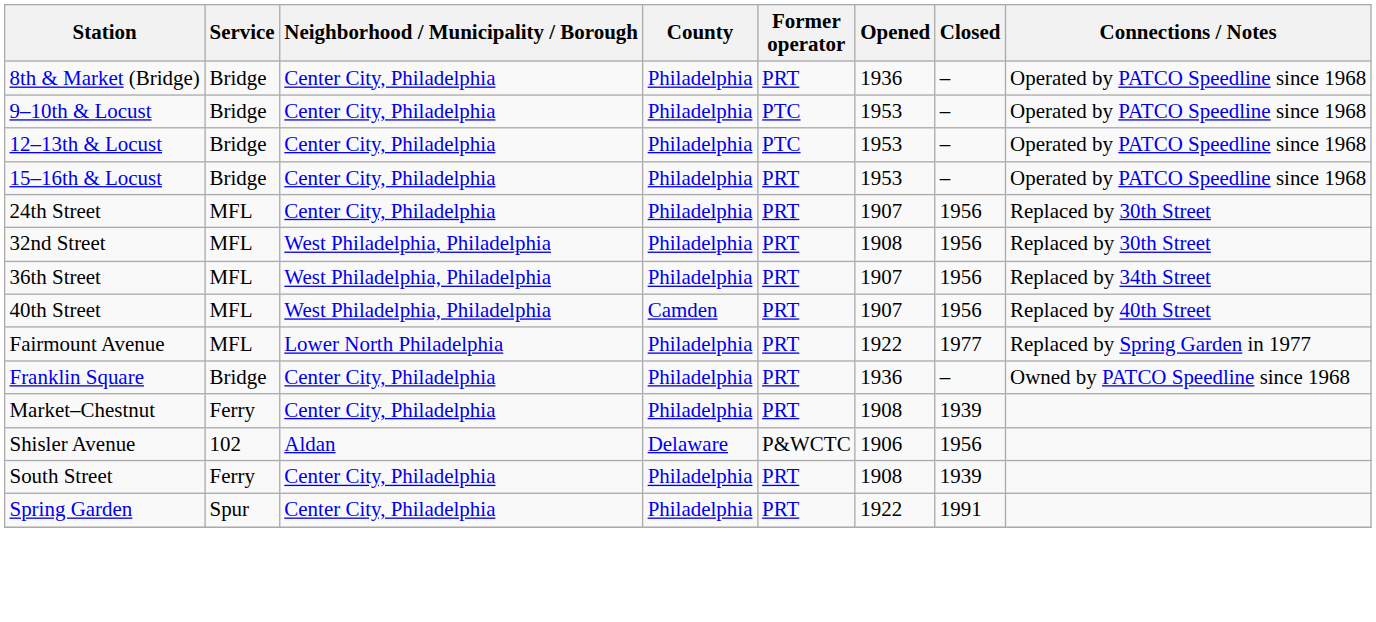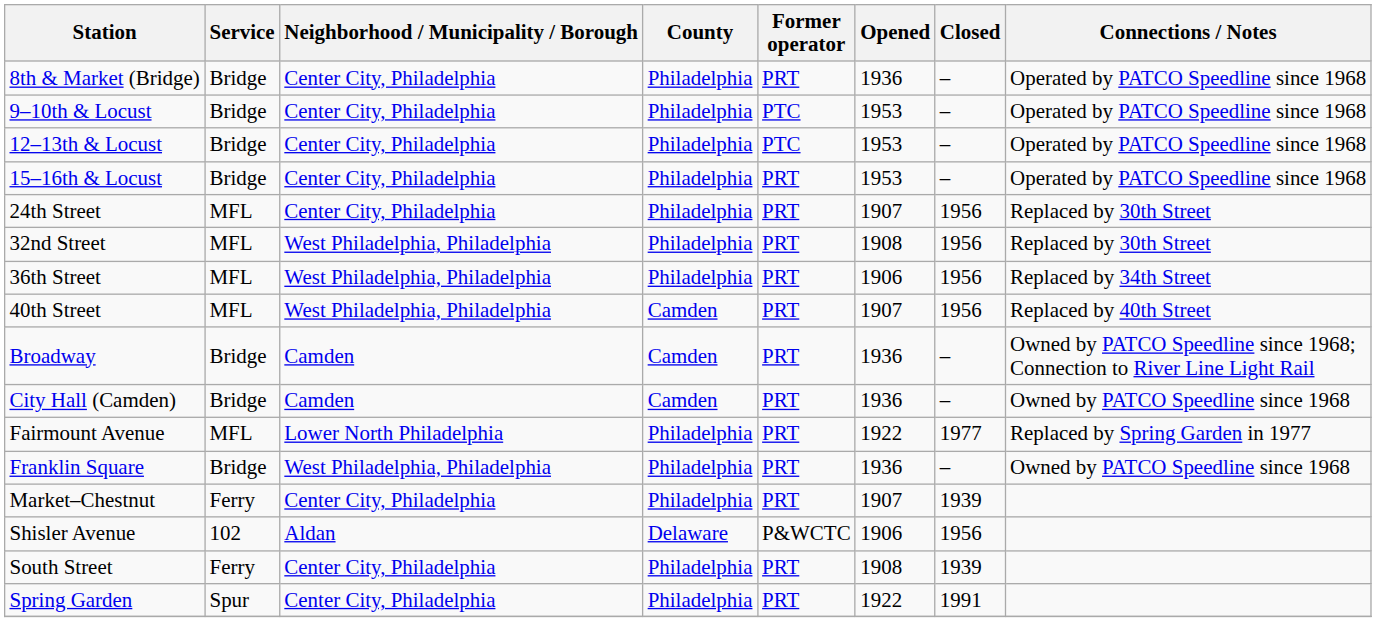 <table class="wikitable sortable">
 <tr>
 <th>Station</th>
 <th>Service</th>
 <th>Neighborhood / Municipality / Borough</th>
 <th>County</th>
 <th>Former<br>operator</th>
 <th>Opened</th>
 <th>Closed</th>
 <th>Connections / Notes</th>
 </tr>
 <tr>
 <td><a href='#'>8th & Market</a> (Bridge)</td>
 <td>Bridge</td>
 <td><a href='#'>Center City, Philadelphia</a></td>
 <td><a href='#'>Philadelphia</a></td>
 <td><a href='#'>PRT</a></td>
 <td>1936</td>
 <td>–</td>
 <td>Operated by <a href='#'>PATCO Speedline</a> since 1968</td>
 </tr>
 <tr>
 <td><a href='#'>9–10th & Locust</a></td>
 <td>Bridge</td>
 <td><a href='#'>Center City, Philadelphia</a></td>
 <td><a href='#'>Philadelphia</a></td>
 <td><a href='#'>PTC</a></td>
 <td>1953</td>
 <td>–</td>
 <td>Operated by <a href='#'>PATCO Speedline</a> since 1968</td>
 </tr>
 <tr>
 <td><a href='#'>12–13th & Locust</a></td>
 <td>Bridge</td>
 <td><a href='#'>Center City, Philadelphia</a></td>
 <td><a href='#'>Philadelphia</a></td>
 <td><a href='#'>PTC</a></td>
 <td>1953</td>
 <td>–</td>
 <td>Operated by <a href='#'>PATCO Speedline</a> since 1968</td>
 </tr>
 <tr>
 <td><a href='#'>15–16th & Locust</a></td>
 <td>Bridge</td>
 <td><a href='#'>Center City, Philadelphia</a></td>
 <td><a href='#'>Philadelphia</a></td>
 <td><a href='#'>PRT</a></td>
 <td>1953</td>
 <td>–</td>
 <td>Operated by <a href='#'>PATCO Speedline</a> since 1968</td>
 </tr>
 <tr>
 <td>24th Street</td>
 <td>MFL</td>
 <td><a href='#'>Center City, Philadelphia</a></td>
 <td><a href='#'>Philadelphia</a></td>
 <td><a href='#'>PRT</a></td>
 <td>1907</td>
 <td>1956</td>
 <td>Replaced by <a href='#'>30th Street</a></td>
 </tr>
 <tr>
 <td>32nd Street</td>
 <td>MFL</td>
 <td><a href='#'>West Philadelphia, Philadelphia</a></td>
 <td><a href='#'>Philadelphia</a></td>
 <td><a href='#'>PRT</a></td>
 <td>1908</td>
 <td>1956</td>
 <td>Replaced by <a href='#'>30th Street</a></td>
 </tr>
 <tr>
 <td>36th Street</td>
 <td>MFL</td>
 <td><a href='#'>West Philadelphia, Philadelphia</a></td>
 <td><a href='#'>Philadelphia</a></td>
 <td><a href='#'>PRT</a></td>
-<td>1907</td>
+<td>1906</td>
 <td>1956</td>
 <td>Replaced by <a href='#'>34th Street</a></td>
 </tr>
 <tr>
 <td>40th Street</td>
 <td>MFL</td>
 <td><a href='#'>West Philadelphia, Philadelphia</a></td>
 <td><a href='#'>Camden</a></td>
 <td><a href='#'>PRT</a></td>
 <td>1907</td>
 <td>1956</td>
 <td>Replaced by <a href='#'>40th Street</a></td>
 </tr>
 <tr>
+<td><a href='#'>Broadway</a></td>
+<td>Bridge</td>
+<td><a href='#'>Camden</a></td>
+<td><a href='#'>Camden</a></td>
+<td><a href='#'>PRT</a></td>
+<td>1936</td>
+<td>–</td>
+<td>Owned by <a href='#'>PATCO Speedline</a> since 1968;<br>Connection to <a href='#'>River Line Light Rail</a></td>
+</tr>
+<tr>
+<td><a href='#'>City Hall</a> (Camden)</td>
+<td>Bridge</td>
+<td><a href='#'>Camden</a></td>
+<td><a href='#'>Camden</a></td>
+<td><a href='#'>PRT</a></td>
+<td>1936</td>
+<td>–</td>
+<td>Owned by <a href='#'>PATCO Speedline</a> since 1968</td>
+</tr>
+<tr>
 <td>Fairmount Avenue</td>
 <td>MFL</td>
 <td><a href='#'>Lower North Philadelphia</a></td>
 <td><a href='#'>Philadelphia</a></td>
 <td><a href='#'>PRT</a></td>
 <td>1922</td>
 <td>1977</td>
 <td>Replaced by <a href='#'>Spring Garden</a> in 1977</td>
 </tr>
 <tr>
 <td><a href='#'>Franklin Square</a></td>
 <td>Bridge</td>
-<td><a href='#'>Center City, Philadelphia</a></td>
+<td><a href='#'>West Philadelphia, Philadelphia</a></td>
 <td><a href='#'>Philadelphia</a></td>
 <td><a href='#'>PRT</a></td>
 <td>1936</td>
 <td>–</td>
 <td>Owned by <a href='#'>PATCO Speedline</a> since 1968</td>
 </tr>
 <tr>
 <td>Market–Chestnut</td>
 <td>Ferry</td>
 <td><a href='#'>Center City, Philadelphia</a></td>
 <td><a href='#'>Philadelphia</a></td>
 <td><a href='#'>PRT</a></td>
-<td>1908</td>
+<td>1907</td>
 <td>1939</td>
 <td></td>
 </tr>
 <tr>
 <td>Shisler Avenue</td>
 <td>102</td>
 <td><a href='#'>Aldan</a></td>
 <td><a href='#'>Delaware</a></td>
 <td>P&WCTC</td>
 <td>1906</td>
 <td>1956</td>
 <td></td>
 </tr>
 <tr>
 <td>South Street</td>
 <td>Ferry</td>
 <td><a href='#'>Center City, Philadelphia</a></td>
 <td><a href='#'>Philadelphia</a></td>
 <td><a href='#'>PRT</a></td>
 <td>1908</td>
 <td>1939</td>
 <td></td>
 </tr>
 <tr>
 <td><a href='#'>Spring Garden</a></td>
 <td>Spur</td>
 <td><a href='#'>Center City, Philadelphia</a></td>
 <td><a href='#'>Philadelphia</a></td>
 <td><a href='#'>PRT</a></td>
 <td>1922</td>
 <td>1991</td>
 <td></td>
 </tr>
 <tr>
 </tr>
 </table>
